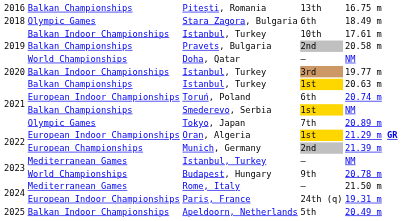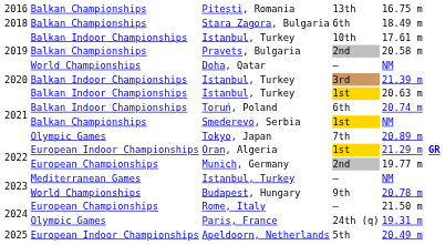 <table>
 <tr>
 <td>2016</td>
 <td><a href='#'>Balkan Championships</a></td>
 <td><a href='#'>Pitești</a>, Romania</td>
 <td>13th</td>
 <td>16.75 m</td>
 </tr>
 <tr>
 <td>2018</td>
-<td><a href='#'>Olympic Games</a></td>
+<td><a href='#'>Balkan Championships</a></td>
 <td><a href='#'>Stara Zagora</a>, Bulgaria</td>
 <td>6th</td>
 <td>18.49 m</td>
 </tr>
 <tr>
 <td rowspan=3>2019</td>
 <td><a href='#'>Balkan Indoor Championships</a></td>
 <td><a href='#'>Istanbul</a>, Turkey</td>
 <td>10th</td>
 <td>17.61 m</td>
 </tr>
 <tr>
 <td><a href='#'>Balkan Championships</a></td>
 <td><a href='#'>Pravets</a>, Bulgaria</td>
 <td bgcolor="silver">2nd</td>
 <td>20.58 m</td>
 </tr>
 <tr>
 <td><a href='#'>World Championships</a></td>
 <td><a href='#'>Doha</a>, Qatar</td>
 <td>–</td>
 <td><a href='#'>NM</a></td>
 </tr>
 <tr>
 <td>2020</td>
 <td><a href='#'>Balkan Indoor Championships</a></td>
 <td><a href='#'>Istanbul</a>, Turkey</td>
 <td bgcolor="cc9966">3rd</td>
-<td>19.77 m</td>
+<td><a href='#'>21.39 m</a></td>
 </tr>
 <tr>
 <td rowspan=4>2021</td>
-<td><a href='#'>Balkan Championships</a></td>
+<td><a href='#'>Balkan Indoor Championships</a></td>
 <td><a href='#'>Istanbul</a>, Turkey</td>
 <td bgcolor="gold">1st</td>
 <td>20.63 m</td>
 </tr>
 <tr>
-<td><a href='#'>European Indoor Championships</a></td>
+<td><a href='#'>Balkan Indoor Championships</a></td>
 <td><a href='#'>Toruń</a>, Poland</td>
 <td>6th</td>
 <td><a href='#'>20.74 m</a></td>
 </tr>
 <tr>
 <td><a href='#'>Balkan Championships</a></td>
 <td><a href='#'>Smederevo</a>, Serbia</td>
 <td bgcolor="gold">1st</td>
 <td><a href='#'>NM</a></td>
 </tr>
 <tr>
 <td><a href='#'>Olympic Games</a></td>
 <td><a href='#'>Tokyo</a>, Japan</td>
 <td>7th</td>
 <td><a href='#'>20.89 m</a></td>
 </tr>
 <tr>
 <td rowspan=2>2022</td>
 <td><a href='#'>European Indoor Championships</a></td>
 <td><a href='#'>Oran</a>, Algeria</td>
 <td bgcolor="gold">1st</td>
 <td><a href='#'>21.29 m</a> <strong><a href='#'>GR</a></strong></td>
 </tr>
 <tr>
 <td><a href='#'>European Championships</a></td>
 <td><a href='#'>Munich</a>, Germany</td>
 <td bgcolor="silver">2nd</td>
-<td><a href='#'>21.39 m</a></td>
+<td>19.77 m</td>
 </tr>
 <tr>
 <td rowspan=2>2023</td>
 <td><a href='#'>Mediterranean Games</a></td>
 <td><a href='#'>Istanbul, Turkey</a></td>
 <td>–</td>
 <td><a href='#'>NM</a></td>
 </tr>
 <tr>
 <td><a href='#'>World Championships</a></td>
 <td><a href='#'>Budapest</a>, Hungary</td>
 <td>9th</td>
 <td><a href='#'>20.78 m</a></td>
 </tr>
 <tr>
 <td rowspan=2>2024</td>
-<td><a href='#'>Mediterranean Games</a></td>
+<td><a href='#'>European Championships</a></td>
 <td><a href='#'>Rome, Italy</a></td>
 <td>–</td>
 <td>21.50 m </td>
 </tr>
 <tr>
-<td><a href='#'>European Indoor Championships</a></td>
+<td><a href='#'>Olympic Games</a></td>
 <td><a href='#'>Paris, France</a></td>
 <td>24th (q)</td>
 <td><a href='#'>19.31 m</a></td>
 </tr>
 <tr>
 <td>2025</td>
-<td><a href='#'>Balkan Indoor Championships</a></td>
+<td><a href='#'>European Indoor Championships</a></td>
 <td><a href='#'>Apeldoorn, Netherlands</a></td>
 <td>5th</td>
 <td><a href='#'>20.49 m</a></td>
 </tr>
 </table>
